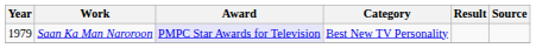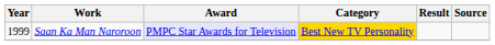 <table class="wikitable">
 <tr>
 <th>Year</th>
 <th>Work</th>
 <th>Award</th>
 <th>Category</th>
 <th>Result</th>
 <th>Source </th>
 </tr>
 <tr>
-<td>1979</td>
+<td>1999</td>
 <td><em><a href='#'>Saan Ka Man Naroroon</a></em></td>
 <td style="background: lavender;"><a href='#'>PMPC Star Awards for Television</a></td>
-<td><a href='#'>Best New TV Personality</a></td>
+<td style="background: gold;"><a href='#'>Best New TV Personality</a></td>
 <td></td>
 <td></td>
 </tr>
 <tr>
 </tr>
 </table>
